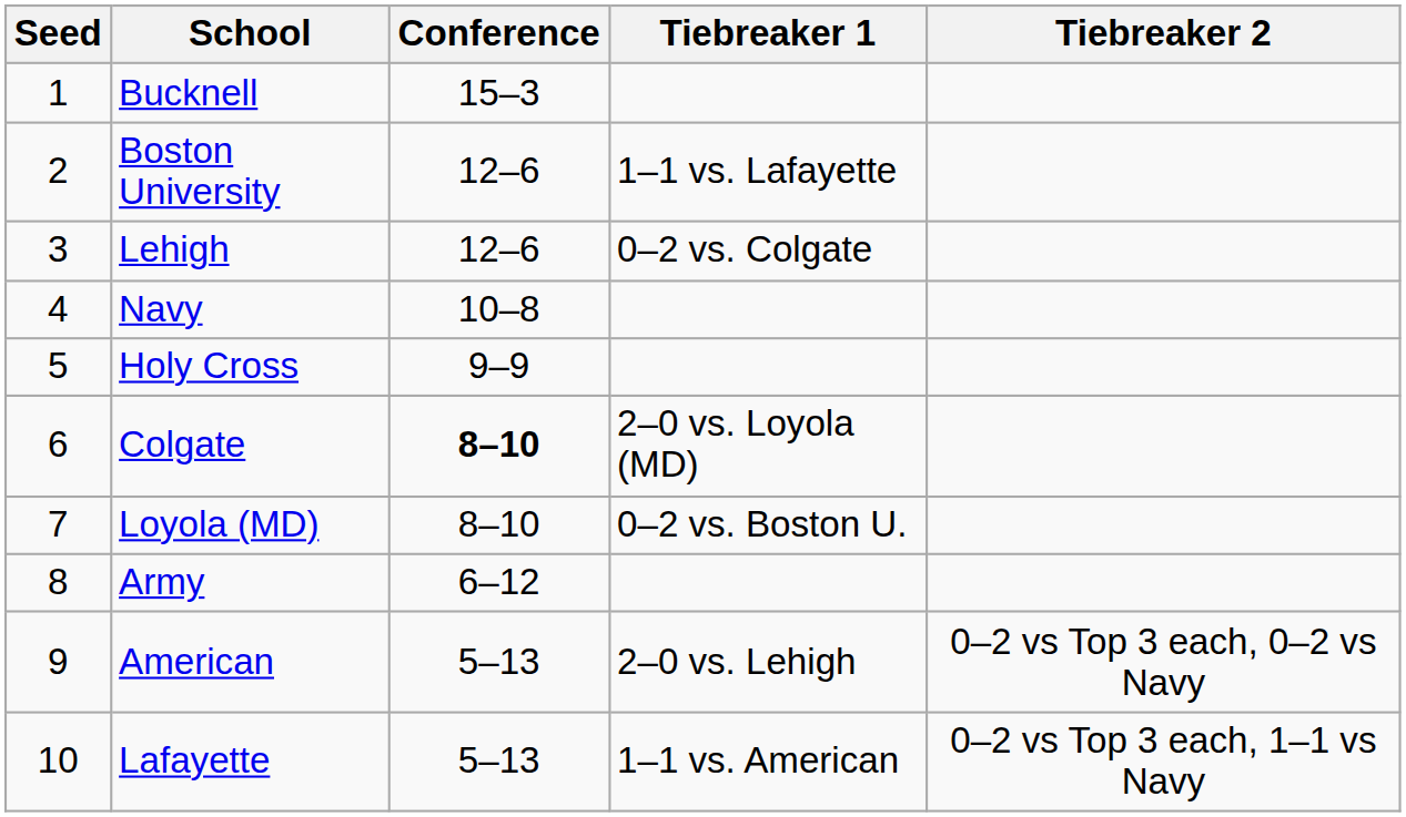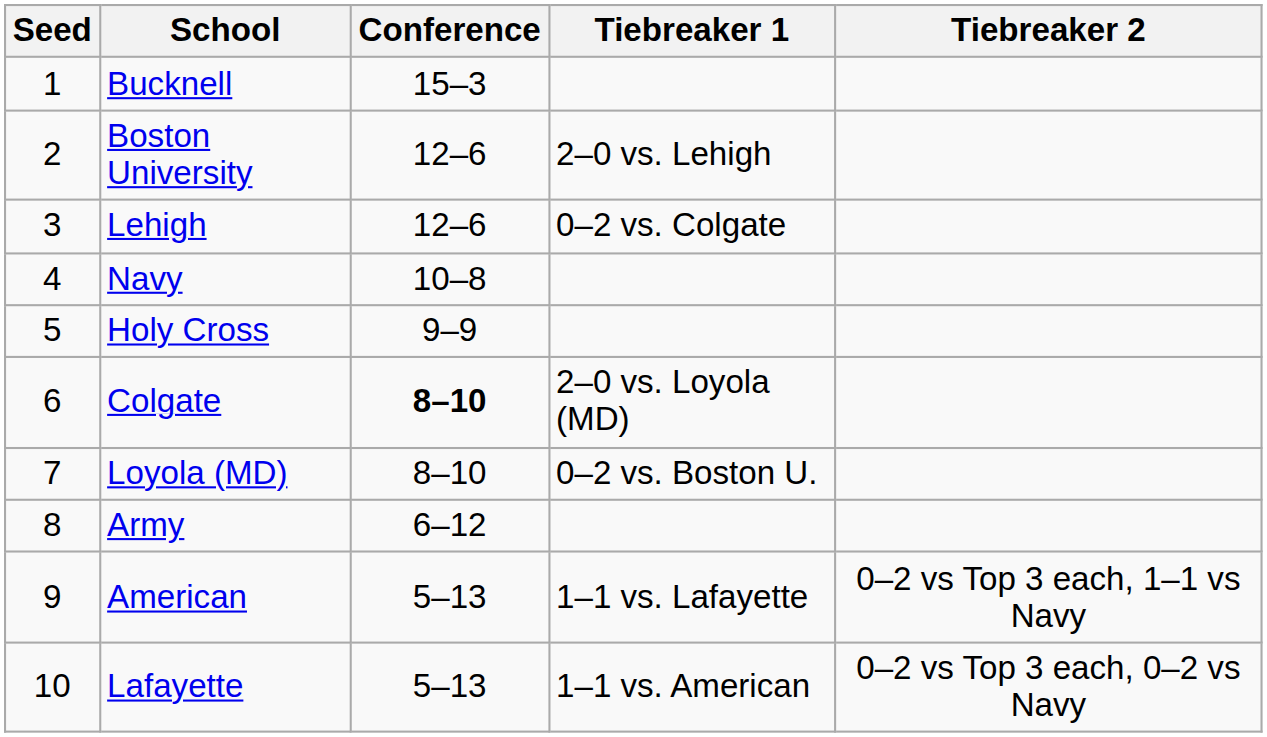 <table class="wikitable" style="text-align:center">
 <tr>
 <th>Seed</th>
 <th>School</th>
 <th>Conference</th>
 <th>Tiebreaker 1</th>
 <th>Tiebreaker 2</th>
 </tr>
 <tr>
 <td>1</td>
 <td align=left><a href='#'>Bucknell</a></td>
 <td>15–3</td>
 <td></td>
 <td></td>
 </tr>
 <tr>
 <td>2</td>
 <td align=left><a href='#'>Boston University</a></td>
 <td>12–6</td>
-<td align=left>1–1 vs. Lafayette</td>
+<td align=left>2–0 vs. Lehigh</td>
 <td></td>
 </tr>
 <tr>
 <td>3</td>
 <td align=left><a href='#'>Lehigh</a></td>
 <td>12–6</td>
 <td align=left>0–2 vs. Colgate</td>
 <td></td>
 </tr>
 <tr>
 <td>4</td>
 <td align=left><a href='#'>Navy</a></td>
 <td>10–8</td>
 <td></td>
 <td></td>
 </tr>
 <tr>
 <td>5</td>
 <td align=left><a href='#'>Holy Cross</a></td>
 <td>9–9</td>
 <td></td>
 <td></td>
 </tr>
 <tr>
 <td>6</td>
 <td align=left><a href='#'>Colgate</a></td>
 <td><strong>8–10</strong></td>
 <td align=left>2–0 vs. Loyola (MD)</td>
 <td></td>
 </tr>
 <tr>
 <td>7</td>
 <td align=left><a href='#'>Loyola (MD)</a></td>
 <td>8–10</td>
 <td align=left>0–2 vs. Boston U.</td>
 <td></td>
 </tr>
 <tr>
 <td>8</td>
 <td align=left><a href='#'>Army</a></td>
 <td>6–12</td>
 <td></td>
 <td></td>
 </tr>
 <tr>
 <td>9</td>
 <td align=left><a href='#'>American</a></td>
 <td>5–13</td>
-<td align=left>2–0 vs. Lehigh</td>
-<td>0–2 vs Top 3 each, 0–2 vs Navy</td>
+<td align=left>1–1 vs. Lafayette</td>
+<td>0–2 vs Top 3 each, 1–1 vs Navy</td>
 </tr>
 <tr>
 <td>10</td>
 <td align=left><a href='#'>Lafayette</a></td>
 <td>5–13</td>
 <td align=left>1–1 vs. American</td>
-<td>0–2 vs Top 3 each, 1–1 vs Navy</td>
+<td>0–2 vs Top 3 each, 0–2 vs Navy</td>
 </tr>
 </table>
